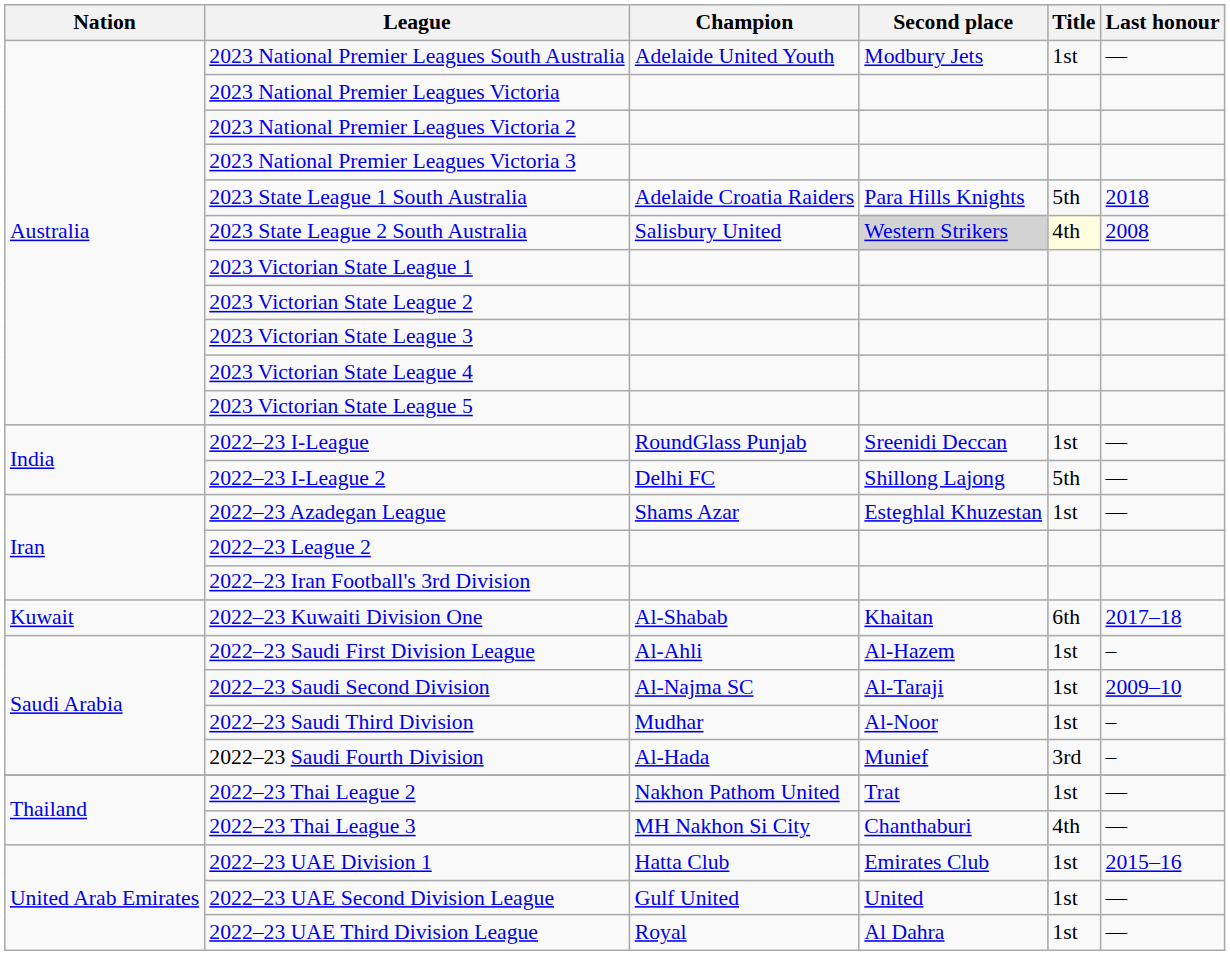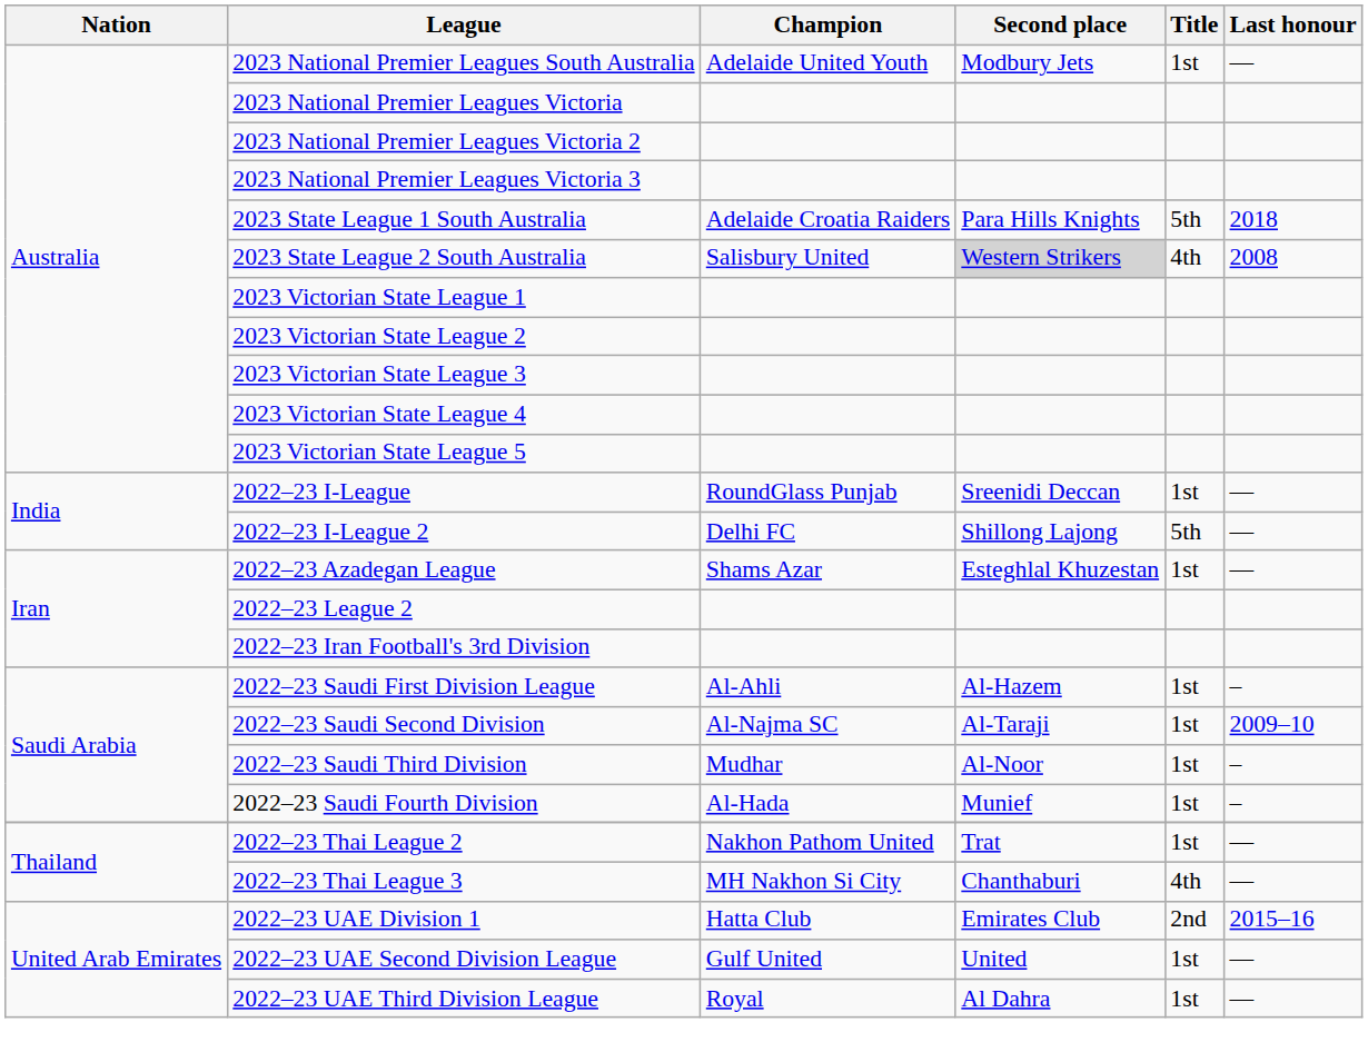 <table class=wikitable style="font-size:14px">
 <tr>
 <th>Nation</th>
 <th>League</th>
 <th>Champion</th>
 <th>Second place</th>
 <th data-sort-type="number">Title</th>
 <th>Last honour</th>
 </tr>
 <tr>
 <td rowspan=11> <a href='#'>Australia</a></td>
 <td align=left><a href='#'>2023 National Premier Leagues South Australia</a></td>
 <td><a href='#'>Adelaide United Youth</a></td>
 <td><a href='#'>Modbury Jets</a></td>
 <td>1st</td>
 <td>—</td>
 </tr>
 <tr>
 <td align=left><a href='#'>2023 National Premier Leagues Victoria</a></td>
 <td></td>
 <td></td>
 <td></td>
 <td></td>
 </tr>
 <tr>
 <td align=left><a href='#'>2023 National Premier Leagues Victoria 2</a></td>
 <td></td>
 <td></td>
 <td></td>
 <td></td>
 </tr>
 <tr>
 <td align=left><a href='#'>2023 National Premier Leagues Victoria 3</a></td>
 <td></td>
 <td></td>
 <td></td>
 <td></td>
 </tr>
 <tr>
 <td align=left><a href='#'>2023 State League 1 South Australia</a></td>
 <td><a href='#'>Adelaide Croatia Raiders</a></td>
 <td><a href='#'>Para Hills Knights</a></td>
 <td>5th</td>
 <td><a href='#'>2018</a></td>
 </tr>
 <tr>
 <td align=left><a href='#'>2023 State League 2 South Australia</a></td>
 <td><a href='#'>Salisbury United</a></td>
 <td style="background: lightgrey;"><a href='#'>Western Strikers</a></td>
-<td style="background: lightyellow;">4th</td>
+<td>4th</td>
 <td><a href='#'>2008</a></td>
 </tr>
 <tr>
 <td align=left><a href='#'>2023 Victorian State League 1</a></td>
 <td></td>
 <td></td>
 <td></td>
 <td></td>
 </tr>
 <tr>
 <td align=left><a href='#'>2023 Victorian State League 2</a></td>
 <td></td>
 <td></td>
 <td></td>
 <td></td>
 </tr>
 <tr>
 <td align=left><a href='#'>2023 Victorian State League 3</a></td>
 <td></td>
 <td></td>
 <td></td>
 <td></td>
 </tr>
 <tr>
 <td align=left><a href='#'>2023 Victorian State League 4</a></td>
 <td></td>
 <td></td>
 <td></td>
 <td></td>
 </tr>
 <tr>
 <td align=left><a href='#'>2023 Victorian State League 5</a></td>
 <td></td>
 <td></td>
 <td></td>
 <td></td>
 </tr>
 <tr>
 <td rowspan=2> <a href='#'>India</a></td>
 <td align=left><a href='#'>2022–23 I-League</a></td>
 <td><a href='#'>RoundGlass Punjab</a></td>
 <td><a href='#'>Sreenidi Deccan</a></td>
 <td>1st</td>
 <td>—</td>
 </tr>
 <tr>
 <td align=left><a href='#'>2022–23 I-League 2</a></td>
 <td><a href='#'>Delhi FC</a></td>
 <td><a href='#'>Shillong Lajong</a></td>
 <td>5th</td>
 <td>—</td>
 </tr>
 <tr>
 <td rowspan=3> <a href='#'>Iran</a></td>
 <td align=left><a href='#'>2022–23 Azadegan League</a></td>
 <td><a href='#'>Shams Azar</a></td>
 <td><a href='#'>Esteghlal Khuzestan</a></td>
 <td>1st</td>
 <td>—</td>
 </tr>
 <tr>
 <td align=left><a href='#'>2022–23 League 2</a></td>
 <td></td>
 <td></td>
 <td></td>
 <td></td>
 </tr>
 <tr>
 <td align=left><a href='#'>2022–23 Iran Football's 3rd Division</a></td>
 <td></td>
 <td></td>
 <td></td>
 <td></td>
 </tr>
 <tr>
-<td> <a href='#'>Kuwait</a></td>
-<td><a href='#'>2022–23 Kuwaiti Division One</a></td>
-<td><a href='#'>Al-Shabab</a></td>
-<td><a href='#'>Khaitan</a></td>
-<td>6th</td>
-<td><a href='#'>2017–18</a></td>
-</tr>
-<tr>
 <td rowspan=4> <a href='#'>Saudi Arabia</a></td>
 <td align=left><a href='#'>2022–23 Saudi First Division League</a></td>
 <td><a href='#'>Al-Ahli</a></td>
 <td><a href='#'>Al-Hazem</a></td>
 <td>1st</td>
 <td>–</td>
 </tr>
 <tr>
 <td align=left><a href='#'>2022–23 Saudi Second Division</a></td>
 <td><a href='#'>Al-Najma SC</a></td>
 <td><a href='#'>Al-Taraji</a></td>
 <td>1st</td>
 <td><a href='#'>2009–10</a></td>
 </tr>
 <tr>
 <td align=left><a href='#'>2022–23 Saudi Third Division</a></td>
 <td><a href='#'>Mudhar</a></td>
 <td><a href='#'>Al-Noor</a></td>
 <td>1st</td>
 <td>–</td>
 </tr>
 <tr>
 <td align=left>2022–23 <a href='#'>Saudi Fourth Division</a></td>
 <td><a href='#'>Al-Hada</a></td>
 <td><a href='#'>Munief</a></td>
-<td>3rd</td>
+<td>1st</td>
 <td>–</td>
 </tr>
 <tr>
 </tr>
 <tr>
 <td rowspan=2> <a href='#'>Thailand</a></td>
 <td align=left><a href='#'>2022–23 Thai League 2</a></td>
 <td><a href='#'>Nakhon Pathom United</a></td>
 <td><a href='#'>Trat</a></td>
 <td>1st</td>
 <td>—</td>
 </tr>
 <tr>
 <td align=left><a href='#'>2022–23 Thai League 3</a></td>
 <td><a href='#'>MH Nakhon Si City</a></td>
 <td><a href='#'>Chanthaburi</a></td>
 <td>4th</td>
 <td>—</td>
 </tr>
 <tr>
 <td rowspan=3> <a href='#'>United Arab Emirates</a></td>
 <td align=left><a href='#'>2022–23 UAE Division 1</a></td>
 <td><a href='#'>Hatta Club</a></td>
 <td><a href='#'>Emirates Club</a></td>
-<td>1st</td>
+<td>2nd</td>
 <td><a href='#'>2015–16</a></td>
 </tr>
 <tr>
 <td align=left><a href='#'>2022–23 UAE Second Division League</a></td>
 <td><a href='#'>Gulf United</a></td>
 <td><a href='#'>United</a></td>
 <td>1st</td>
 <td>—</td>
 </tr>
 <tr>
 <td align=left><a href='#'>2022–23 UAE Third Division League</a></td>
 <td><a href='#'>Royal</a></td>
 <td><a href='#'>Al Dahra</a></td>
 <td>1st</td>
 <td>—</td>
 </tr>
 </table>
